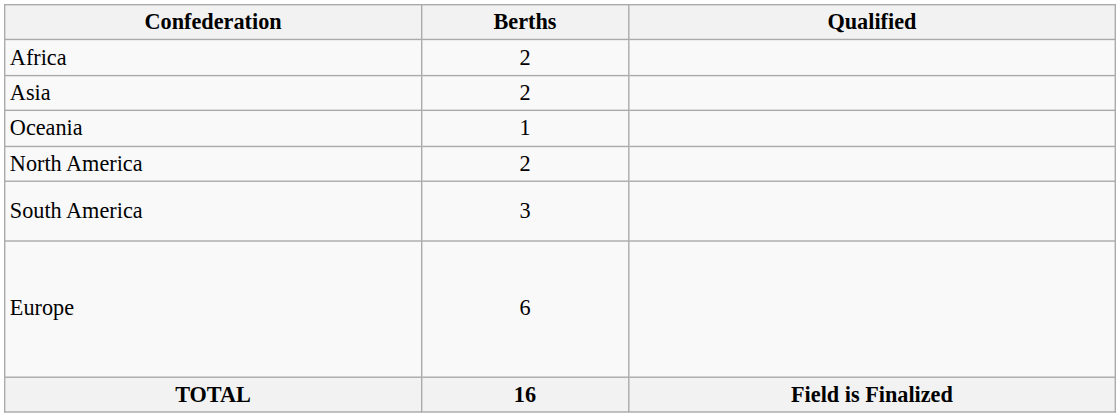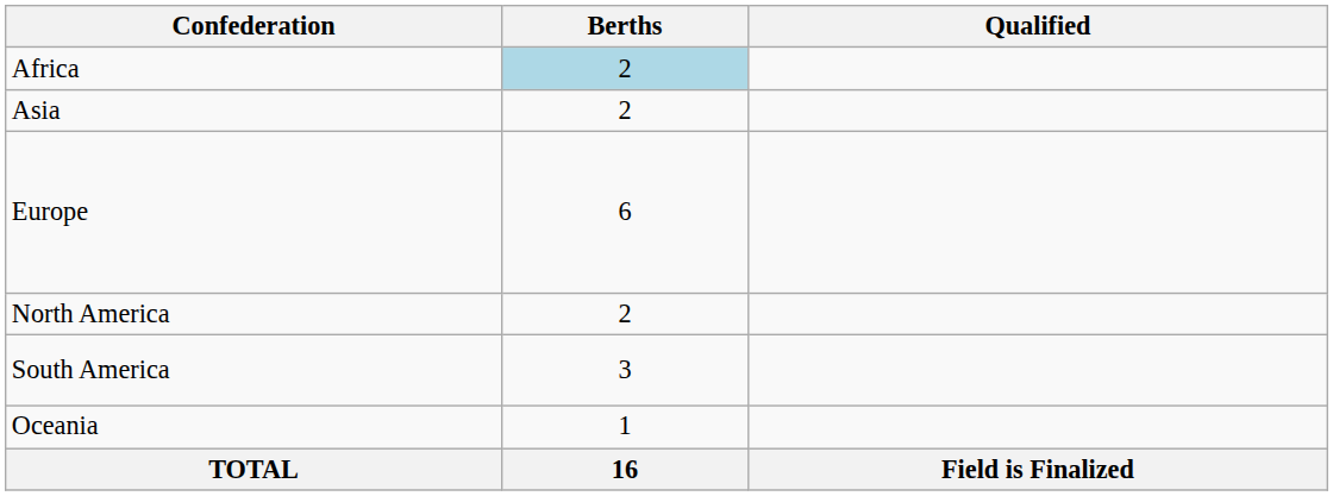 <table class="wikitable" width="800">
 <tr>
 <th>Confederation</th>
 <th>Berths</th>
 <th>Qualified</th>
 </tr>
 <tr>
 <td>Africa</td>
-<td align="center">2</td>
+<td align="center" style="background: lightblue;">2</td>
 <td><br></td>
 </tr>
 <tr>
 <td>Asia</td>
 <td align="center">2</td>
 <td><br></td>
 </tr>
 <tr>
-<td>Oceania</td>
-<td align="center">1</td>
-<td></td>
+<td>Europe</td>
+<td align="center">6</td>
+<td><br><br><br><br><br></td>
 </tr>
 <tr>
 <td>North America</td>
 <td align="center">2</td>
 <td><br></td>
 </tr>
 <tr>
 <td>South America</td>
 <td align="center">3</td>
 <td><br><br></td>
 </tr>
 <tr>
-<td>Europe</td>
-<td align="center">6</td>
-<td><br><br><br><br><br></td>
+<td>Oceania</td>
+<td align="center">1</td>
+<td></td>
 </tr>
 <tr>
 <th>TOTAL</th>
 <th>16</th>
 <th>Field is Finalized</th>
 </tr>
 </table>
